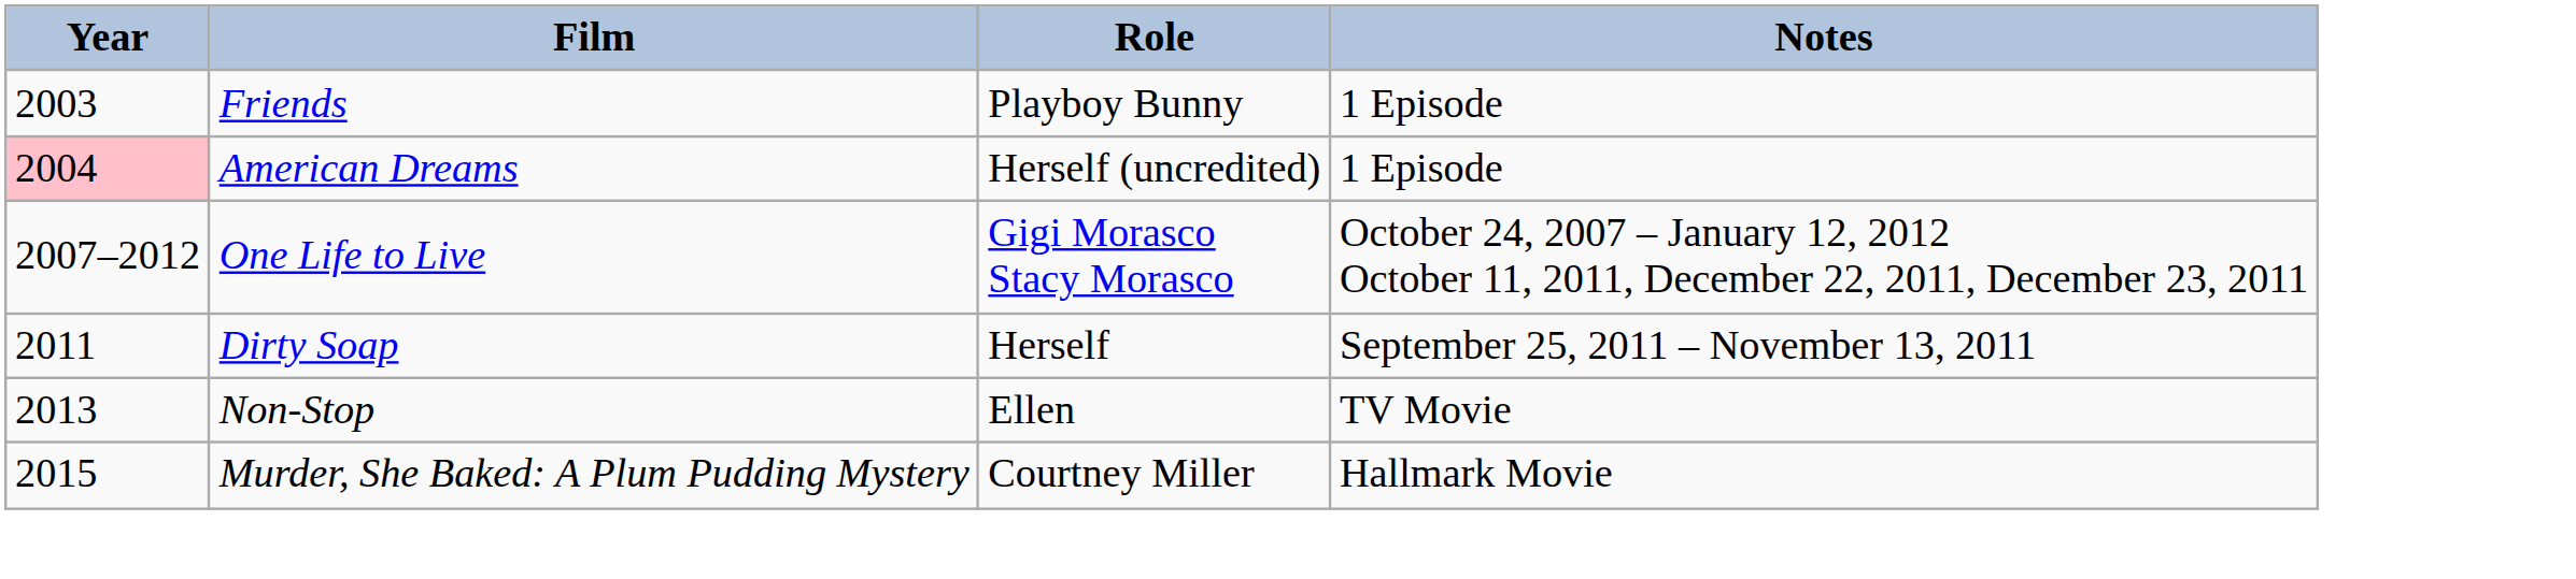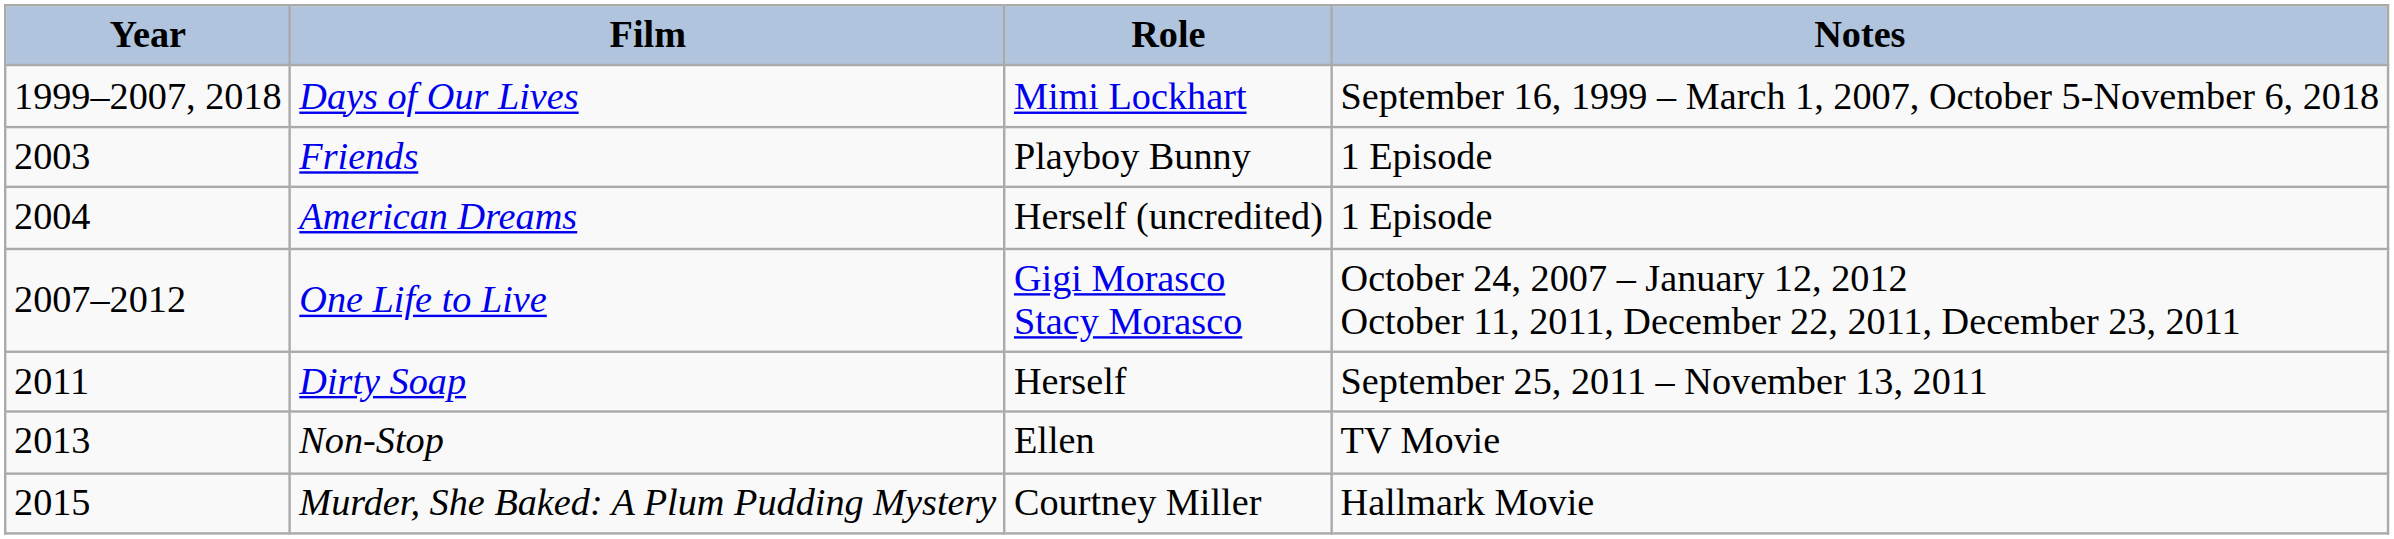 <table class="wikitable" style="font-size:100%;">
 <tr>
 <th style="background:#B0C4DE;">Year</th>
 <th style="background:#B0C4DE;">Film</th>
 <th style="background:#B0C4DE;">Role</th>
 <th style="background:#B0C4DE;">Notes</th>
 </tr>
 <tr>
+<td>1999–2007, 2018</td>
+<td><em><a href='#'>Days of Our Lives</a></em></td>
+<td><a href='#'>Mimi Lockhart</a></td>
+<td>September 16, 1999 – March 1, 2007, October 5-November 6, 2018</td>
+</tr>
+<tr>
 <td>2003</td>
 <td><em><a href='#'>Friends</a></em></td>
 <td>Playboy Bunny</td>
 <td>1 Episode</td>
 </tr>
 <tr>
-<td style="background: pink;">2004</td>
+<td>2004</td>
 <td><em><a href='#'>American Dreams</a></em></td>
 <td>Herself (uncredited)</td>
 <td>1 Episode</td>
 </tr>
 <tr>
 <td>2007–2012</td>
 <td><em><a href='#'>One Life to Live</a></em></td>
 <td><a href='#'>Gigi Morasco</a><br><a href='#'>Stacy Morasco</a></td>
 <td>October 24, 2007 – January 12, 2012<br>October 11, 2011, December 22, 2011, December 23, 2011</td>
 </tr>
 <tr>
 <td>2011</td>
 <td><em><a href='#'>Dirty Soap</a></em></td>
 <td>Herself</td>
 <td>September 25, 2011 – November 13, 2011</td>
 </tr>
 <tr>
 <td>2013</td>
 <td><em>Non-Stop</em></td>
 <td>Ellen</td>
 <td>TV Movie</td>
 </tr>
 <tr>
 <td>2015</td>
 <td><em>Murder, She Baked: A Plum Pudding Mystery</em></td>
 <td>Courtney Miller</td>
 <td>Hallmark Movie</td>
 </tr>
 </table>
